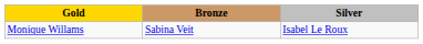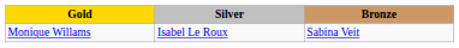 <table class="wikitable" style="text-align:left">
 <tr align="center">
 <td width=200 bgcolor=gold><strong>Gold</strong></td>
+<td width=200 bgcolor=silver><strong>Silver</strong></td>
 <td width=200 bgcolor=CC9966><strong>Bronze</strong></td>
-<td width=200 bgcolor=silver><strong>Silver</strong></td>
 </tr>
 <tr>
 <td><a href='#'>Monique Willams</a><br><em></em></td>
+<td><a href='#'>Isabel Le Roux</a><br><em></em></td>
 <td><a href='#'>Sabina Veit</a><br><em></em></td>
-<td><a href='#'>Isabel Le Roux</a><br><em></em></td>
 </tr>
 </table>
